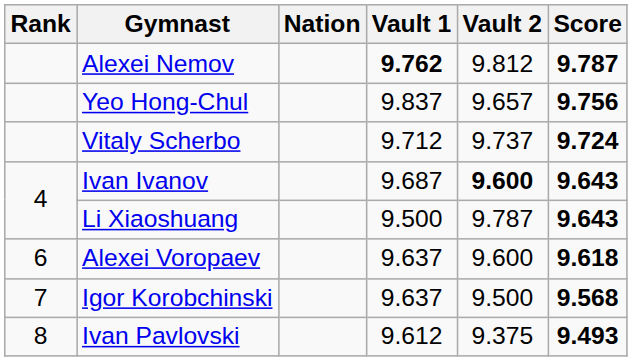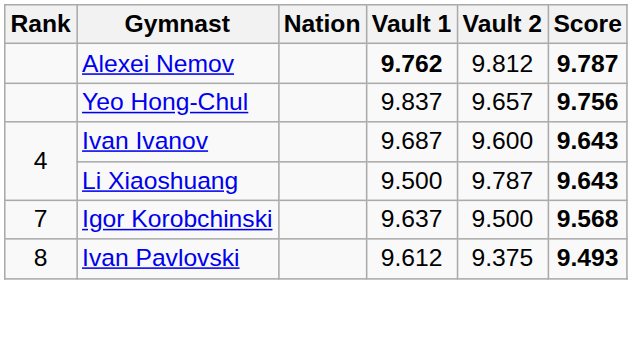 <table class="wikitable sortable" style="text-align:center">
 <tr>
 <th>Rank</th>
 <th>Gymnast</th>
 <th>Nation</th>
 <th>Vault 1</th>
 <th>Vault 2</th>
 <th>Score</th>
 </tr>
 <tr>
 <td></td>
 <td align=left><a href='#'>Alexei Nemov</a></td>
 <td align=left></td>
 <td><strong>9.762</strong></td>
 <td>9.812</td>
 <td><strong>9.787</strong></td>
 </tr>
 <tr>
 <td></td>
 <td align=left><a href='#'>Yeo Hong-Chul</a></td>
 <td align=left></td>
 <td>9.837</td>
 <td>9.657</td>
 <td><strong>9.756</strong></td>
 </tr>
 <tr>
-<td></td>
-<td align=left><a href='#'>Vitaly Scherbo</a></td>
-<td align=left></td>
-<td>9.712</td>
-<td>9.737</td>
-<td><strong>9.724</strong></td>
-</tr>
-<tr>
 <td rowspan=2>4</td>
 <td align=left><a href='#'>Ivan Ivanov</a></td>
 <td align=left></td>
 <td>9.687</td>
-<td><strong>9.600</strong></td>
+<td>9.600</td>
 <td><strong>9.643</strong></td>
 </tr>
 <tr>
 <td align=left><a href='#'>Li Xiaoshuang</a></td>
 <td align=left></td>
 <td>9.500</td>
 <td>9.787</td>
 <td><strong>9.643</strong></td>
-</tr>
-<tr>
-<td>6</td>
-<td align=left><a href='#'>Alexei Voropaev</a></td>
-<td align=left></td>
-<td>9.637</td>
-<td>9.600</td>
-<td><strong>9.618</strong></td>
 </tr>
 <tr>
 <td>7</td>
 <td align=left><a href='#'>Igor Korobchinski</a></td>
 <td align=left></td>
 <td>9.637</td>
 <td>9.500</td>
 <td><strong>9.568</strong></td>
 </tr>
 <tr>
 <td>8</td>
 <td align=left><a href='#'>Ivan Pavlovski</a></td>
 <td align=left></td>
 <td>9.612</td>
 <td>9.375</td>
 <td><strong>9.493</strong></td>
 </tr>
 </table>
